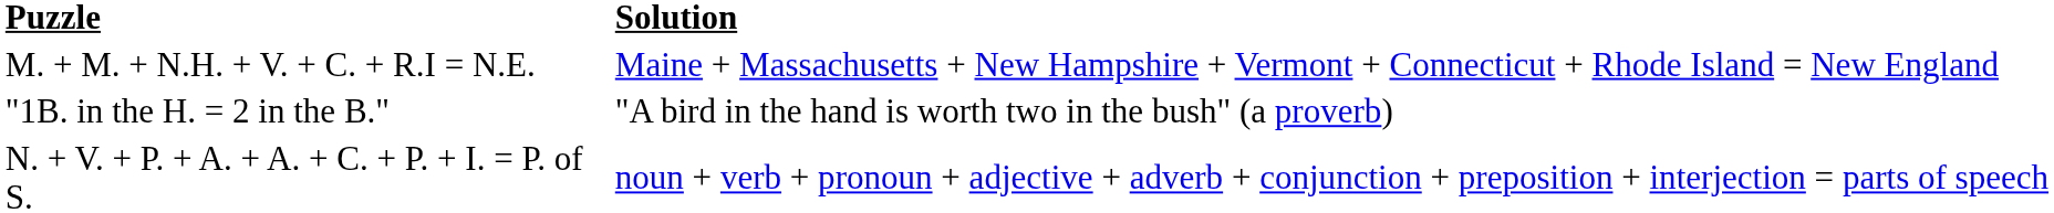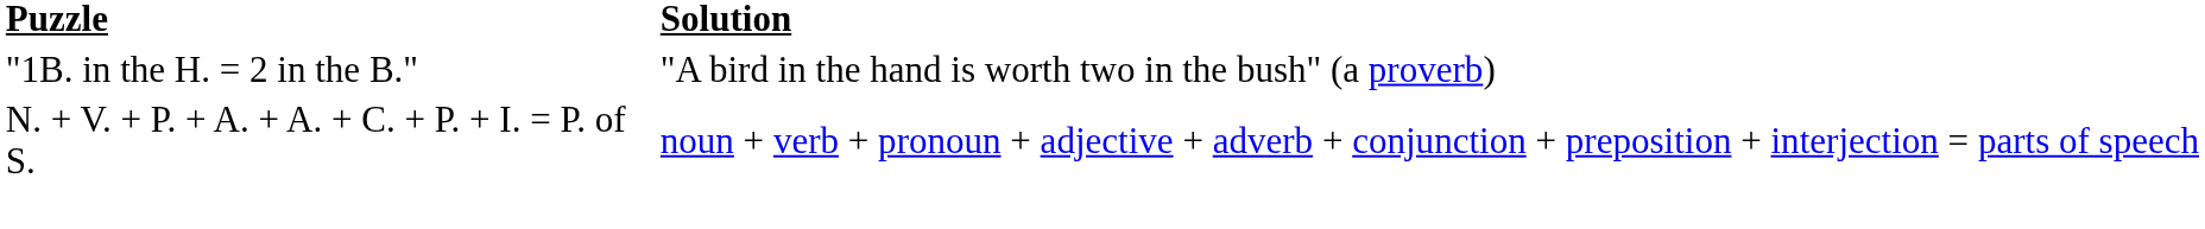 <table>
 <tr>
 <th style="width:280px;text-align:left"><u>Puzzle</u></th>
 <th style="text-align:left"><u>Solution</u></th>
-</tr>
-<tr>
-<td>M. + M. + N.H. + V. + C. + R.I = N.E.</td>
-<td><a href='#'>Maine</a> + <a href='#'>Massachusetts</a> + <a href='#'>New Hampshire</a> + <a href='#'>Vermont</a> + <a href='#'>Connecticut</a> + <a href='#'>Rhode Island</a> = <a href='#'>New England</a></td>
 </tr>
 <tr>
 <td>"1B. in the H. = 2 in the B."</td>
 <td>"A bird in the hand is worth two in the bush" (a <a href='#'>proverb</a>)</td>
 </tr>
 <tr>
 <td>N. + V. + P. + A. + A. + C. + P. + I. = P. of S.</td>
 <td><a href='#'>noun</a> + <a href='#'>verb</a> + <a href='#'>pronoun</a> + <a href='#'>adjective</a> + <a href='#'>adverb</a> + <a href='#'>conjunction</a> + <a href='#'>preposition</a>  + <a href='#'>interjection</a> = <a href='#'>parts of speech</a></td>
 </tr>
 </table>
